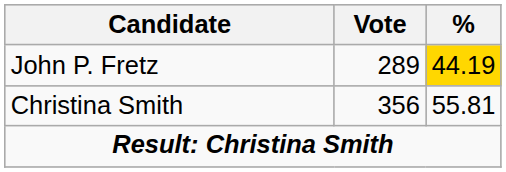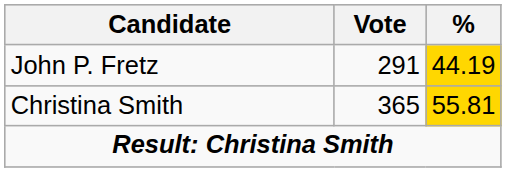 <table class="wikitable">
 <tr>
 <th bgcolor="#DDDDFF" width="200px">Candidate</th>
 <th bgcolor="#DDDDFF" width="50px">Vote</th>
 <th bgcolor="#DDDDFF"  width="30px">%</th>
 </tr>
 <tr>
 <td>John P. Fretz</td>
-<td align="right">289</td>
+<td align="right">291</td>
 <td align="right" style="background: gold;">44.19</td>
 </tr>
 <tr>
 <td>Christina Smith</td>
-<td align="right">356</td>
-<td align="right">55.81</td>
+<td align="right">365</td>
+<td align="right" style="background: gold;">55.81</td>
 </tr>
 <tr>
 <td colspan=5 align="center"><strong><em>Result: Christina Smith</em></strong></td>
 </tr>
 </table>
